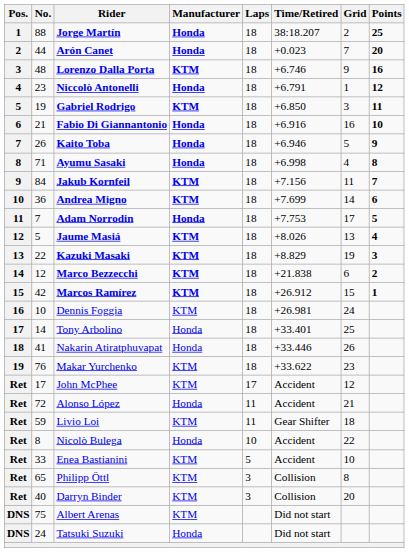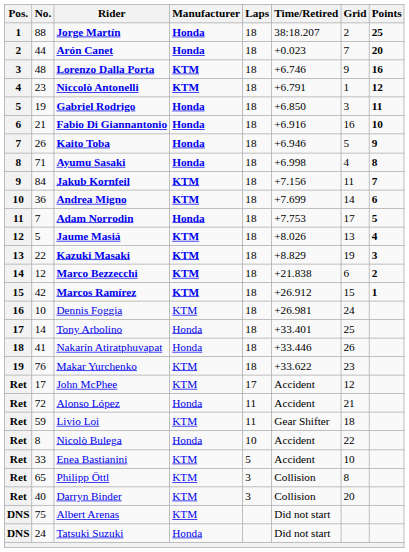 <table class="wikitable" style="font-size: 95%;">
 <tr>
 <th>Pos.</th>
 <th>No.</th>
 <th>Rider</th>
 <th>Manufacturer</th>
 <th>Laps</th>
 <th>Time/Retired</th>
 <th>Grid</th>
 <th>Points</th>
 </tr>
 <tr>
 <th>1</th>
 <td>88</td>
 <td> <strong><a href='#'>Jorge Martín</a></strong></td>
 <td><strong> <a href='#'>Honda</a></strong></td>
 <td>18</td>
 <td>38:18.207</td>
 <td>2</td>
 <td><strong>25</strong></td>
 </tr>
 <tr>
 <th>2</th>
 <td>44</td>
 <td> <strong><a href='#'>Arón Canet</a></strong></td>
 <td><strong><a href='#'>Honda</a></strong></td>
 <td>18</td>
 <td>+0.023</td>
 <td>7</td>
 <td><strong>20</strong></td>
 </tr>
 <tr>
 <th>3</th>
 <td>48</td>
 <td> <strong><a href='#'>Lorenzo Dalla Porta</a></strong></td>
 <td><strong><a href='#'>KTM</a></strong></td>
 <td>18</td>
 <td>+6.746</td>
 <td>9</td>
 <td><strong>16</strong></td>
 </tr>
 <tr>
 <th>4</th>
 <td>23</td>
 <td> <strong><a href='#'>Niccolò Antonelli</a></strong></td>
-<td><strong><a href='#'>Honda</a></strong></td>
+<td><strong><a href='#'>KTM</a></strong></td>
 <td>18</td>
 <td>+6.791</td>
 <td>1</td>
 <td><strong>12</strong></td>
 </tr>
 <tr>
 <th>5</th>
 <td>19</td>
 <td> <strong><a href='#'>Gabriel Rodrigo</a></strong></td>
-<td><strong><a href='#'>KTM</a></strong></td>
+<td><strong><a href='#'>Honda</a></strong></td>
 <td>18</td>
 <td>+6.850</td>
 <td>3</td>
 <td><strong>11</strong></td>
 </tr>
 <tr>
 <th>6</th>
 <td>21</td>
 <td> <strong><a href='#'>Fabio Di Giannantonio</a></strong></td>
 <td><strong><a href='#'>Honda</a></strong></td>
 <td>18</td>
 <td>+6.916</td>
 <td>16</td>
 <td><strong>10</strong></td>
 </tr>
 <tr>
 <th>7</th>
 <td>26</td>
 <td> <strong><a href='#'>Kaito Toba</a></strong></td>
 <td><strong><a href='#'>Honda</a></strong></td>
 <td>18</td>
 <td>+6.946</td>
 <td>5</td>
 <td><strong>9</strong></td>
 </tr>
 <tr>
 <th>8</th>
 <td>71</td>
 <td> <strong><a href='#'>Ayumu Sasaki</a></strong></td>
 <td><strong><a href='#'>Honda</a></strong></td>
 <td>18</td>
 <td>+6.998</td>
 <td>4</td>
 <td><strong>8</strong></td>
 </tr>
 <tr>
 <th>9</th>
 <td>84</td>
 <td> <strong><a href='#'>Jakub Kornfeil</a></strong></td>
 <td><strong><a href='#'>KTM</a></strong></td>
 <td>18</td>
 <td>+7.156</td>
 <td>11</td>
 <td><strong>7</strong></td>
 </tr>
 <tr>
 <th>10</th>
 <td>36</td>
 <td> <strong><a href='#'>Andrea Migno</a></strong></td>
 <td><strong><a href='#'>KTM</a></strong></td>
 <td>18</td>
 <td>+7.699</td>
 <td>14</td>
 <td><strong>6</strong></td>
 </tr>
 <tr>
 <th>11</th>
 <td>7</td>
 <td> <strong><a href='#'>Adam Norrodin</a></strong></td>
 <td><strong><a href='#'>Honda</a></strong></td>
 <td>18</td>
 <td>+7.753</td>
 <td>17</td>
 <td><strong>5</strong></td>
 </tr>
 <tr>
 <th>12</th>
 <td>5</td>
 <td> <strong><a href='#'>Jaume Masiá</a></strong></td>
 <td><strong><a href='#'>KTM</a></strong></td>
 <td>18</td>
 <td>+8.026</td>
 <td>13</td>
 <td><strong>4</strong></td>
 </tr>
 <tr>
 <th>13</th>
 <td>22</td>
 <td> <strong><a href='#'>Kazuki Masaki</a></strong></td>
 <td><strong><a href='#'>KTM</a></strong></td>
 <td>18</td>
 <td>+8.829</td>
 <td>19</td>
 <td><strong>3</strong></td>
 </tr>
 <tr>
 <th>14</th>
 <td>12</td>
 <td> <strong><a href='#'>Marco Bezzecchi</a></strong></td>
 <td><strong><a href='#'>KTM</a></strong></td>
 <td>18</td>
 <td>+21.838</td>
 <td>6</td>
 <td><strong>2</strong></td>
 </tr>
 <tr>
 <th>15</th>
 <td>42</td>
 <td> <strong><a href='#'>Marcos Ramírez</a></strong></td>
 <td><strong><a href='#'>KTM</a></strong></td>
 <td>18</td>
 <td>+26.912</td>
 <td>15</td>
 <td><strong>1</strong></td>
 </tr>
 <tr>
 <th>16</th>
 <td>10</td>
 <td> <a href='#'>Dennis Foggia</a></td>
 <td><a href='#'>KTM</a></td>
 <td>18</td>
 <td>+26.981</td>
 <td>24</td>
 <td></td>
 </tr>
 <tr>
 <th>17</th>
 <td>14</td>
 <td> <a href='#'>Tony Arbolino</a></td>
 <td><a href='#'>Honda</a></td>
 <td>18</td>
 <td>+33.401</td>
 <td>25</td>
 <td></td>
 </tr>
 <tr>
 <th>18</th>
 <td>41</td>
 <td> <a href='#'>Nakarin Atiratphuvapat</a></td>
 <td><a href='#'>Honda</a></td>
 <td>18</td>
 <td>+33.446</td>
 <td>26</td>
 <td></td>
 </tr>
 <tr>
 <th>19</th>
 <td>76</td>
 <td> <a href='#'>Makar Yurchenko</a></td>
 <td><a href='#'>KTM</a></td>
 <td>18</td>
 <td>+33.622</td>
 <td>23</td>
 <td></td>
 </tr>
 <tr>
 <th>Ret</th>
 <td>17</td>
 <td> <a href='#'>John McPhee</a></td>
 <td><a href='#'>KTM</a></td>
 <td>17</td>
 <td>Accident</td>
 <td>12</td>
 <td></td>
 </tr>
 <tr>
 <th>Ret</th>
 <td>72</td>
 <td> <a href='#'>Alonso López</a></td>
 <td><a href='#'>Honda</a></td>
 <td>11</td>
 <td>Accident</td>
 <td>21</td>
 <td></td>
 </tr>
 <tr>
 <th>Ret</th>
 <td>59</td>
 <td> <a href='#'>Livio Loi</a></td>
 <td><a href='#'>KTM</a></td>
 <td>11</td>
 <td>Gear Shifter</td>
 <td>18</td>
 <td></td>
 </tr>
 <tr>
 <th>Ret</th>
 <td>8</td>
 <td> <a href='#'>Nicolò Bulega</a></td>
 <td><a href='#'>Honda</a></td>
 <td>10</td>
 <td>Accident</td>
 <td>22</td>
 <td></td>
 </tr>
 <tr>
 <th>Ret</th>
 <td>33</td>
 <td> <a href='#'>Enea Bastianini</a></td>
 <td><a href='#'>KTM</a></td>
 <td>5</td>
 <td>Accident</td>
 <td>10</td>
 <td></td>
 </tr>
 <tr>
 <th>Ret</th>
 <td>65</td>
 <td> <a href='#'>Philipp Öttl</a></td>
 <td><a href='#'>KTM</a></td>
 <td>3</td>
 <td>Collision</td>
 <td>8</td>
 <td></td>
 </tr>
 <tr>
 <th>Ret</th>
 <td>40</td>
 <td> <a href='#'>Darryn Binder</a></td>
 <td><a href='#'>KTM</a></td>
 <td>3</td>
 <td>Collision</td>
 <td>20</td>
 <td></td>
 </tr>
 <tr>
 <th>DNS</th>
 <td>75</td>
 <td> <a href='#'>Albert Arenas</a></td>
 <td><a href='#'>KTM</a></td>
 <td></td>
 <td>Did not start</td>
 <td></td>
 <td></td>
 </tr>
 <tr>
 <th>DNS</th>
 <td>24</td>
 <td> <a href='#'>Tatsuki Suzuki</a></td>
 <td><a href='#'>Honda</a></td>
 <td></td>
 <td>Did not start</td>
 <td></td>
 <td></td>
 </tr>
 <tr>
 <th colspan=8></th>
 </tr>
 </table>
